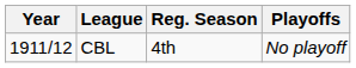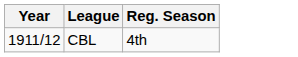 <table class="wikitable">
 <tr>
 <th>Year</th>
 <th>League</th>
 <th>Reg. Season</th>
-<th>Playoffs</th>
 </tr>
 <tr>
 <td>1911/12</td>
 <td>CBL</td>
 <td>4th</td>
-<td><em>No playoff</em></td>
 </tr>
 </table>
